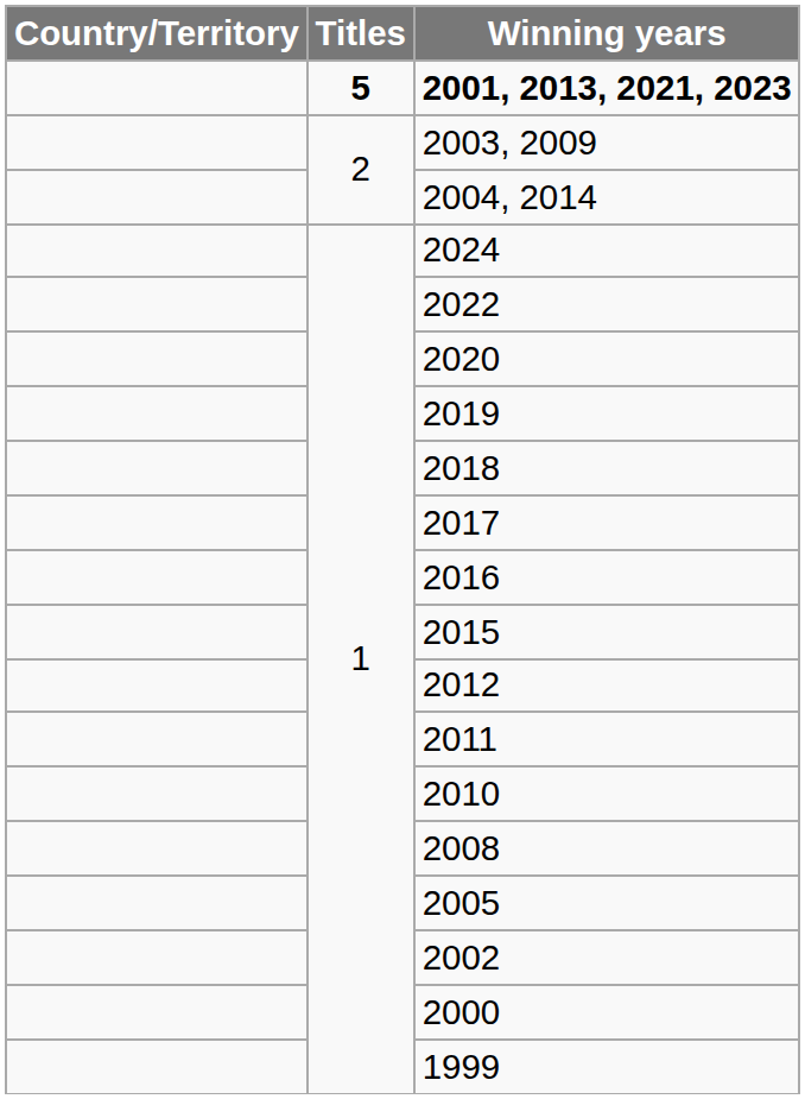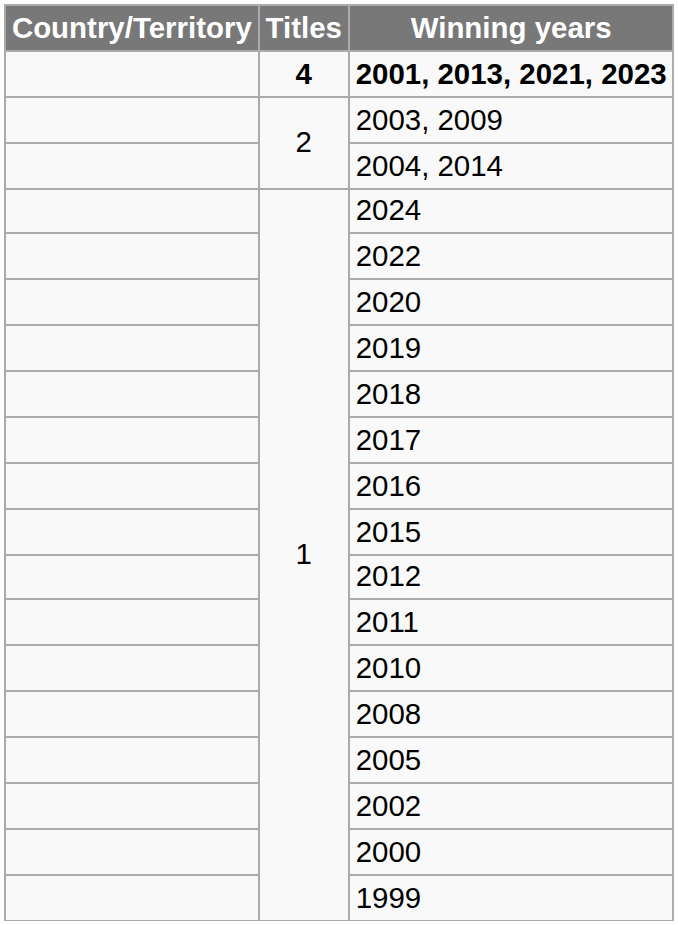 <table class="wikitable sortable" style="font-size: 92%;">
 <tr>
 <th style="background-color:#787878;color:#FFFFFF;">Country/Territory</th>
 <th style="background-color:#787878;color:#FFFFFF;">Titles</th>
 <th style="background-color:#787878;color:#FFFFFF;">Winning years</th>
 </tr>
 <tr>
 <td><strong></strong></td>
-<td rowspan="1" align="center"><strong>5</strong></td>
+<td rowspan="1" align="center"><strong>4</strong></td>
 <td><strong>2001, 2013, 2021, 2023</strong></td>
 </tr>
 <tr>
 <td></td>
 <td rowspan="2" align="center">2</td>
 <td>2003, 2009</td>
 </tr>
 <tr>
 <td></td>
 <td>2004, 2014</td>
 </tr>
 <tr>
 <td></td>
 <td rowspan="16" align="center">1</td>
 <td>2024</td>
 </tr>
 <tr>
 <td></td>
 <td>2022</td>
 </tr>
 <tr>
 <td></td>
 <td>2020</td>
 </tr>
 <tr>
 <td></td>
 <td>2019</td>
 </tr>
 <tr>
 <td></td>
 <td>2018</td>
 </tr>
 <tr>
 <td></td>
 <td>2017</td>
 </tr>
 <tr>
 <td></td>
 <td>2016</td>
 </tr>
 <tr>
 <td></td>
 <td>2015</td>
 </tr>
 <tr>
 <td></td>
 <td>2012</td>
 </tr>
 <tr>
 <td></td>
 <td>2011</td>
 </tr>
 <tr>
 <td></td>
 <td>2010</td>
 </tr>
 <tr>
 <td></td>
 <td>2008</td>
 </tr>
 <tr>
 <td></td>
 <td>2005</td>
 </tr>
 <tr>
 <td></td>
 <td>2002</td>
 </tr>
 <tr>
 <td></td>
 <td>2000</td>
 </tr>
 <tr>
 <td></td>
 <td>1999</td>
 </tr>
 </table>
